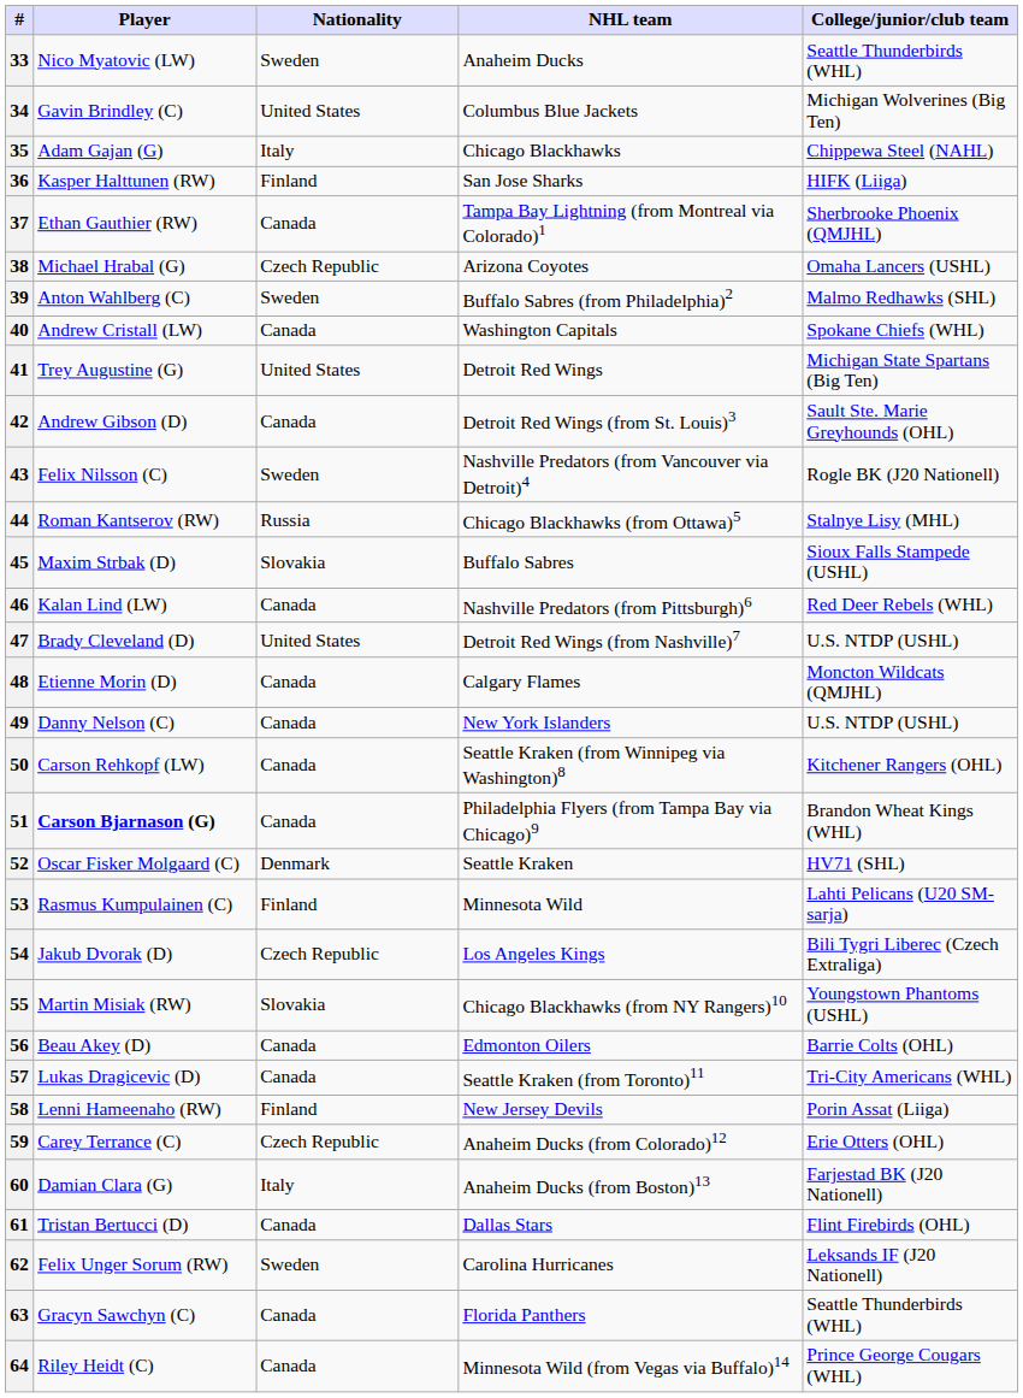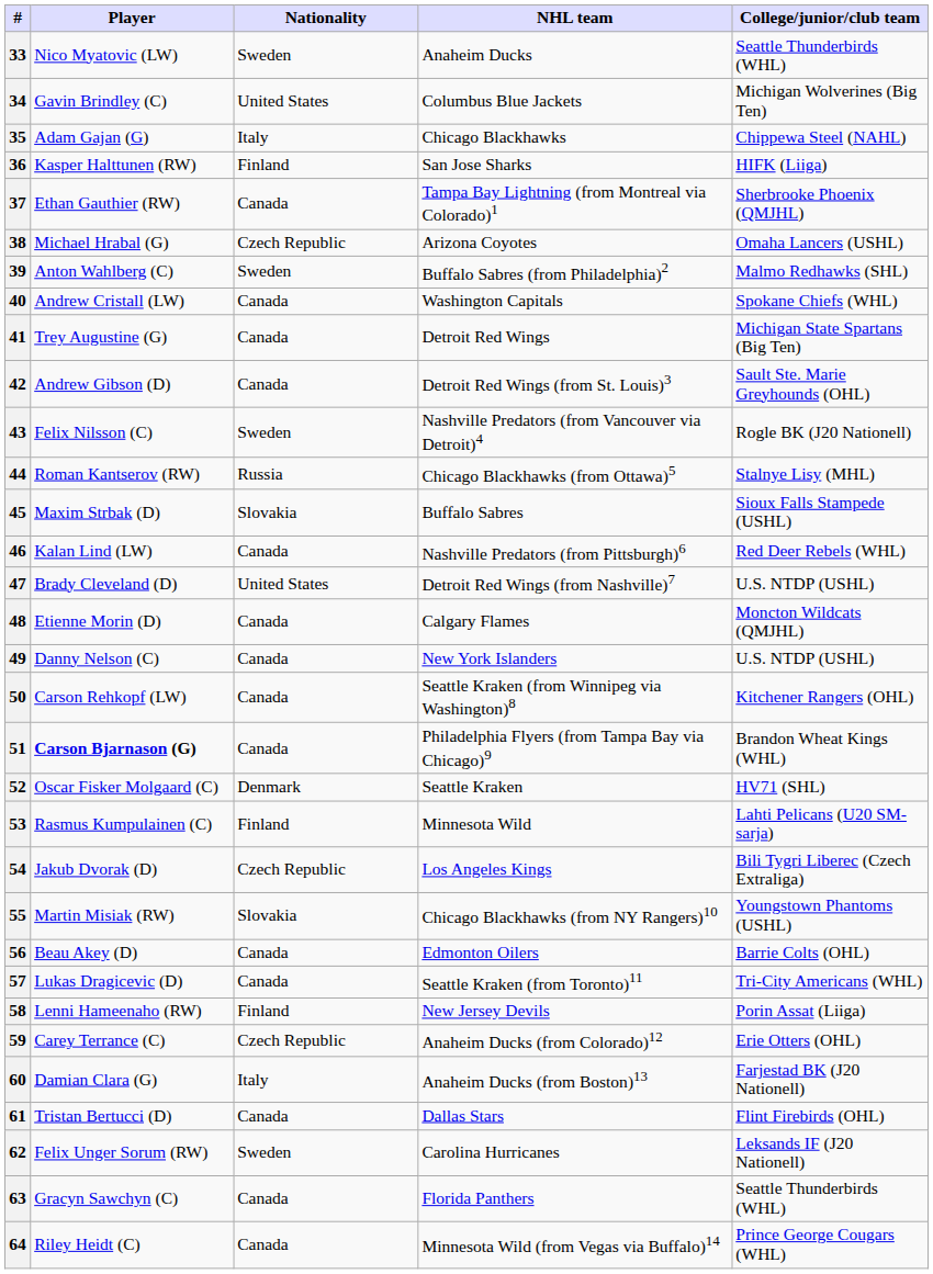 <table class="wikitable">
 <tr>
 <th style="background:#ddf; width:2.75%;">#</th>
 <th style="background:#ddf; width:22.0%;">Player</th>
 <th style="background:#ddf; width:20.0%;">Nationality</th>
 <th style="background:#ddf; width:34.0%;">NHL team</th>
 <th style="background:#ddf; width:100.0%;">College/junior/club team</th>
 </tr>
 <tr>
 <th>33</th>
 <td><a href='#'>Nico Myatovic</a> (LW)</td>
 <td> Sweden</td>
 <td>Anaheim Ducks</td>
 <td><a href='#'>Seattle Thunderbirds</a> (WHL)</td>
 </tr>
 <tr>
 <th>34</th>
 <td><a href='#'>Gavin Brindley</a> (C)</td>
 <td> United States</td>
 <td>Columbus Blue Jackets</td>
 <td>Michigan Wolverines (Big Ten)</td>
 </tr>
 <tr>
 <th>35</th>
 <td><a href='#'>Adam Gajan</a> (<a href='#'>G</a>)</td>
 <td> Italy</td>
 <td>Chicago Blackhawks</td>
 <td><a href='#'>Chippewa Steel</a> (<a href='#'>NAHL</a>)</td>
 </tr>
 <tr>
 <th>36</th>
 <td><a href='#'>Kasper Halttunen</a> (RW)</td>
 <td> Finland</td>
 <td>San Jose Sharks</td>
 <td><a href='#'>HIFK</a> (<a href='#'>Liiga</a>)</td>
 </tr>
 <tr>
 <th>37</th>
 <td><a href='#'>Ethan Gauthier</a> (RW)</td>
 <td> Canada</td>
 <td><a href='#'>Tampa Bay Lightning</a> (from Montreal via Colorado)<sup>1</sup></td>
 <td><a href='#'>Sherbrooke Phoenix</a> (<a href='#'>QMJHL</a>)</td>
 </tr>
 <tr>
 <th>38</th>
 <td><a href='#'>Michael Hrabal</a> (G)</td>
 <td> Czech Republic</td>
 <td>Arizona Coyotes</td>
 <td><a href='#'>Omaha Lancers</a> (USHL)</td>
 </tr>
 <tr>
 <th>39</th>
 <td><a href='#'>Anton Wahlberg</a> (C)</td>
 <td> Sweden</td>
 <td>Buffalo Sabres (from Philadelphia)<sup>2</sup></td>
 <td><a href='#'>Malmo Redhawks</a> (SHL)</td>
 </tr>
 <tr>
 <th>40</th>
 <td><a href='#'>Andrew Cristall</a> (LW)</td>
 <td> Canada</td>
 <td>Washington Capitals</td>
 <td><a href='#'>Spokane Chiefs</a> (WHL)</td>
 </tr>
 <tr>
 <th>41</th>
 <td><a href='#'>Trey Augustine</a> (G)</td>
-<td> United States</td>
+<td> Canada</td>
 <td>Detroit Red Wings</td>
 <td><a href='#'>Michigan State Spartans</a> (Big Ten)</td>
 </tr>
 <tr>
 <th>42</th>
 <td><a href='#'>Andrew Gibson</a> (D)</td>
 <td> Canada</td>
 <td>Detroit Red Wings (from St. Louis)<sup>3</sup></td>
 <td><a href='#'>Sault Ste. Marie Greyhounds</a> (OHL)</td>
 </tr>
 <tr>
 <th>43</th>
 <td><a href='#'>Felix Nilsson</a> (C)</td>
 <td> Sweden</td>
 <td>Nashville Predators (from Vancouver via Detroit)<sup>4</sup></td>
 <td>Rogle BK (J20 Nationell)</td>
 </tr>
 <tr>
 <th>44</th>
 <td><a href='#'>Roman Kantserov</a> (RW)</td>
 <td> Russia</td>
 <td>Chicago Blackhawks (from Ottawa)<sup>5</sup></td>
 <td><a href='#'>Stalnye Lisy</a> (MHL)</td>
 </tr>
 <tr>
 <th>45</th>
 <td><a href='#'>Maxim Strbak</a> (D)</td>
 <td> Slovakia</td>
 <td>Buffalo Sabres</td>
 <td><a href='#'>Sioux Falls Stampede</a> (USHL)</td>
 </tr>
 <tr>
 <th>46</th>
 <td><a href='#'>Kalan Lind</a> (LW)</td>
 <td> Canada</td>
 <td>Nashville Predators (from Pittsburgh)<sup>6</sup></td>
 <td><a href='#'>Red Deer Rebels</a> (WHL)</td>
 </tr>
 <tr>
 <th>47</th>
 <td><a href='#'>Brady Cleveland</a> (D)</td>
 <td> United States</td>
 <td>Detroit Red Wings (from Nashville)<sup>7</sup></td>
 <td>U.S. NTDP (USHL)</td>
 </tr>
 <tr>
 <th>48</th>
 <td><a href='#'>Etienne Morin</a> (D)</td>
 <td> Canada</td>
 <td>Calgary Flames</td>
 <td><a href='#'>Moncton Wildcats</a> (QMJHL)</td>
 </tr>
 <tr>
 <th>49</th>
 <td><a href='#'>Danny Nelson</a> (C)</td>
 <td> Canada</td>
 <td><a href='#'>New York Islanders</a></td>
 <td>U.S. NTDP (USHL)</td>
 </tr>
 <tr>
 <th>50</th>
 <td><a href='#'>Carson Rehkopf</a> (LW)</td>
 <td> Canada</td>
 <td>Seattle Kraken (from Winnipeg via Washington)<sup>8</sup></td>
 <td><a href='#'>Kitchener Rangers</a> (OHL)</td>
 </tr>
 <tr>
 <th>51</th>
 <td><strong><a href='#'>Carson Bjarnason</a> (G)</strong></td>
 <td> Canada</td>
 <td>Philadelphia Flyers (from Tampa Bay via Chicago)<sup>9</sup></td>
 <td>Brandon Wheat Kings (WHL)</td>
 </tr>
 <tr>
 <th>52</th>
 <td><a href='#'>Oscar Fisker Molgaard</a> (C)</td>
 <td> Denmark</td>
 <td>Seattle Kraken</td>
 <td><a href='#'>HV71</a> (SHL)</td>
 </tr>
 <tr>
 <th>53</th>
 <td><a href='#'>Rasmus Kumpulainen</a> (C)</td>
 <td> Finland</td>
 <td>Minnesota Wild</td>
 <td><a href='#'>Lahti Pelicans</a> (<a href='#'>U20 SM-sarja</a>)</td>
 </tr>
 <tr>
 <th>54</th>
 <td><a href='#'>Jakub Dvorak</a> (D)</td>
 <td> Czech Republic</td>
 <td><a href='#'>Los Angeles Kings</a></td>
 <td><a href='#'>Bili Tygri Liberec</a> (Czech Extraliga)</td>
 </tr>
 <tr>
 <th>55</th>
 <td><a href='#'>Martin Misiak</a> (RW)</td>
 <td> Slovakia</td>
 <td>Chicago Blackhawks (from NY Rangers)<sup>10</sup></td>
 <td><a href='#'>Youngstown Phantoms</a> (USHL)</td>
 </tr>
 <tr>
 <th>56</th>
 <td><a href='#'>Beau Akey</a> (D)</td>
 <td> Canada</td>
 <td><a href='#'>Edmonton Oilers</a></td>
 <td><a href='#'>Barrie Colts</a> (OHL)</td>
 </tr>
 <tr>
 <th>57</th>
 <td><a href='#'>Lukas Dragicevic</a> (D)</td>
 <td> Canada</td>
 <td>Seattle Kraken (from Toronto)<sup>11</sup></td>
 <td><a href='#'>Tri-City Americans</a> (WHL)</td>
 </tr>
 <tr>
 <th>58</th>
 <td><a href='#'>Lenni Hameenaho</a> (RW)</td>
 <td> Finland</td>
 <td><a href='#'>New Jersey Devils</a></td>
 <td><a href='#'>Porin Assat</a> (Liiga)</td>
 </tr>
 <tr>
 <th>59</th>
 <td><a href='#'>Carey Terrance</a> (C)</td>
 <td> Czech Republic</td>
 <td>Anaheim Ducks (from Colorado)<sup>12</sup></td>
 <td><a href='#'>Erie Otters</a> (OHL)</td>
 </tr>
 <tr>
 <th>60</th>
 <td><a href='#'>Damian Clara</a> (G)</td>
 <td> Italy</td>
 <td>Anaheim Ducks (from Boston)<sup>13</sup></td>
 <td><a href='#'>Farjestad BK</a> (J20 Nationell)</td>
 </tr>
 <tr>
 <th>61</th>
 <td><a href='#'>Tristan Bertucci</a> (D)</td>
 <td> Canada</td>
 <td><a href='#'>Dallas Stars</a></td>
 <td><a href='#'>Flint Firebirds</a> (OHL)</td>
 </tr>
 <tr>
 <th>62</th>
 <td><a href='#'>Felix Unger Sorum</a> (RW)</td>
 <td> Sweden</td>
 <td>Carolina Hurricanes</td>
 <td><a href='#'>Leksands IF</a> (J20 Nationell)</td>
 </tr>
 <tr>
 <th>63</th>
 <td><a href='#'>Gracyn Sawchyn</a> (C)</td>
 <td> Canada</td>
 <td><a href='#'>Florida Panthers</a></td>
 <td>Seattle Thunderbirds (WHL)</td>
 </tr>
 <tr>
 <th>64</th>
 <td><a href='#'>Riley Heidt</a> (C)</td>
 <td> Canada</td>
 <td>Minnesota Wild (from Vegas via Buffalo)<sup>14</sup></td>
 <td><a href='#'>Prince George Cougars</a> (WHL)</td>
 </tr>
 </table>
